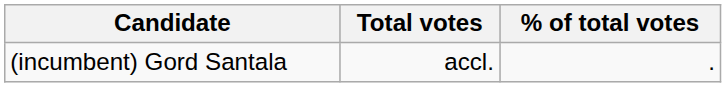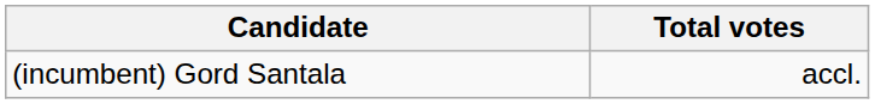 <table class="wikitable" width="475">
 <tr>
 <th align="left">Candidate</th>
 <th align="right">Total votes</th>
-<th align="right">% of total votes</th>
 </tr>
 <tr>
 <td align="left">(incumbent) Gord Santala</td>
 <td align="right">accl.</td>
-<td align="right">.</td>
 </tr>
 </table>
